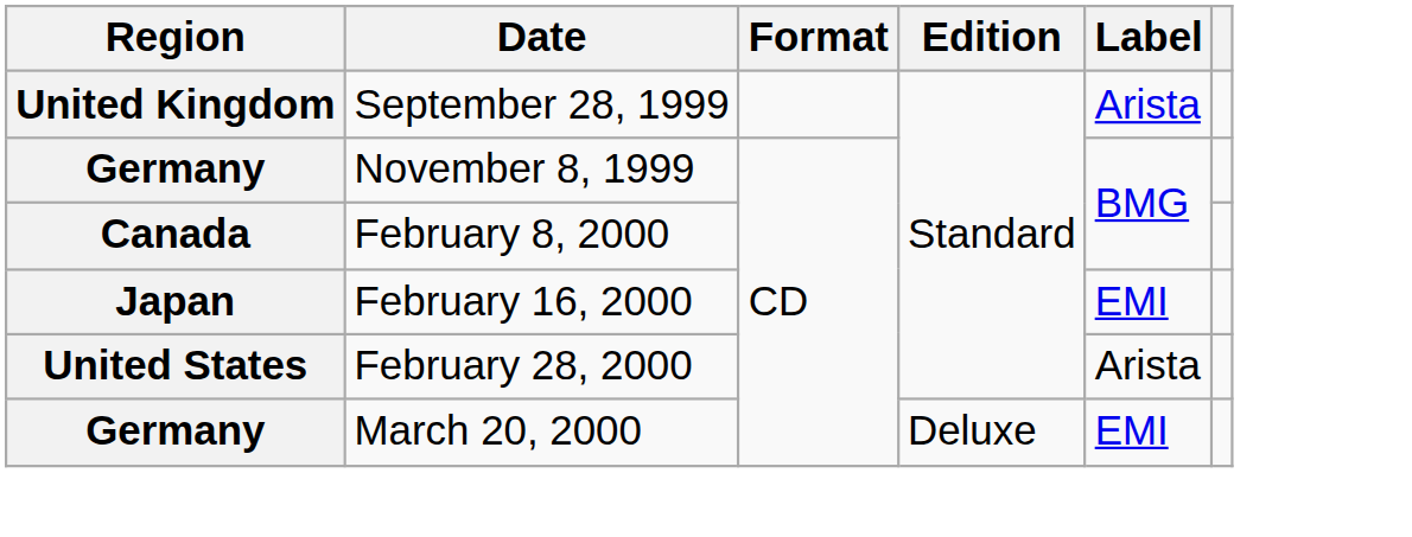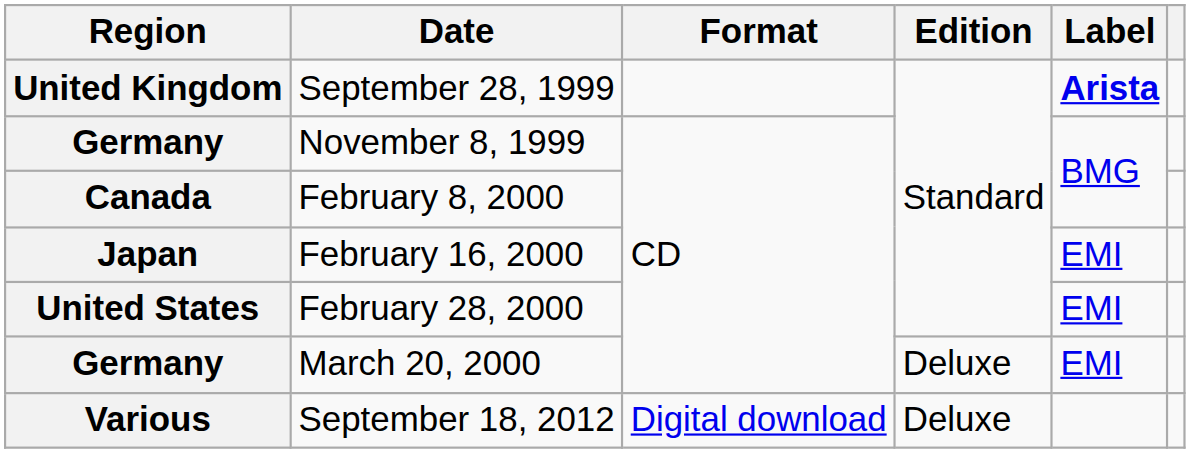 <table class="wikitable plainrowheaders">
 <tr>
 <th scope="col">Region</th>
 <th scope="col">Date</th>
 <th scope="col">Format</th>
 <th scope="col">Edition</th>
 <th scope="col">Label</th>
 <th scope="col"></th>
 </tr>
 <tr>
 <th scope="row">United Kingdom</th>
 <td>September 28, 1999</td>
 <td></td>
 <td rowspan="5">Standard</td>
-<td><a href='#'>Arista</a></td>
+<td><strong><a href='#'>Arista</a></strong></td>
 <td align="center"></td>
 </tr>
 <tr>
 <th scope="row">Germany</th>
 <td>November 8, 1999</td>
 <td rowspan="5">CD</td>
 <td rowspan="2"><a href='#'>BMG</a></td>
 <td align="center"></td>
 </tr>
 <tr>
 <th scope="row">Canada</th>
 <td>February 8, 2000</td>
 <td align="center"></td>
 </tr>
 <tr>
 <th scope="row">Japan</th>
 <td>February 16, 2000</td>
 <td><a href='#'>EMI</a></td>
 <td align="center"></td>
 </tr>
 <tr>
 <th scope="row">United States</th>
 <td>February 28, 2000</td>
-<td>Arista</td>
+<td><a href='#'>EMI</a></td>
 <td align="center"></td>
 </tr>
 <tr>
 <th scope="row">Germany</th>
 <td>March 20, 2000</td>
 <td>Deluxe</td>
 <td><a href='#'>EMI</a></td>
 <td align="center"></td>
 </tr>
+<tr>
+<th scope="row">Various</th>
+<td>September 18, 2012</td>
+<td><a href='#'>Digital download</a></td>
+<td>Deluxe</td>
+<td></td>
+<td align="center"></td>
+</tr>
 </table>
